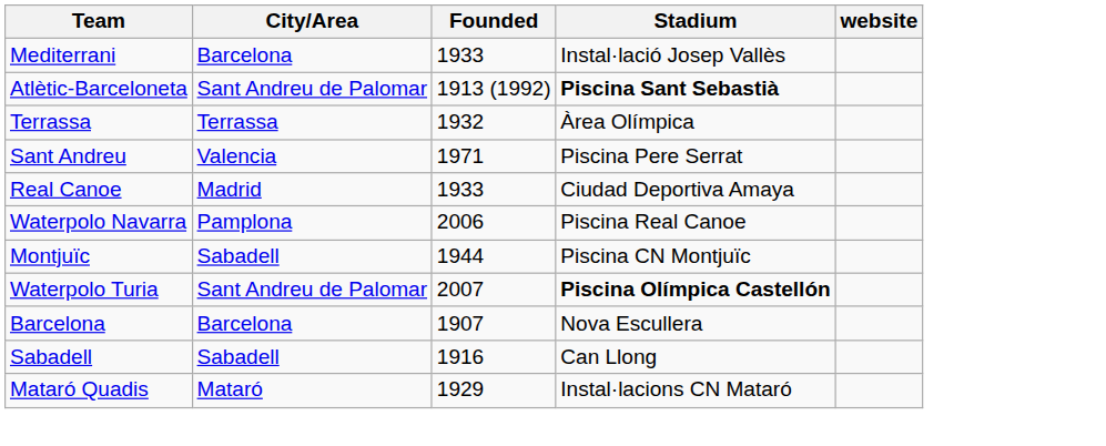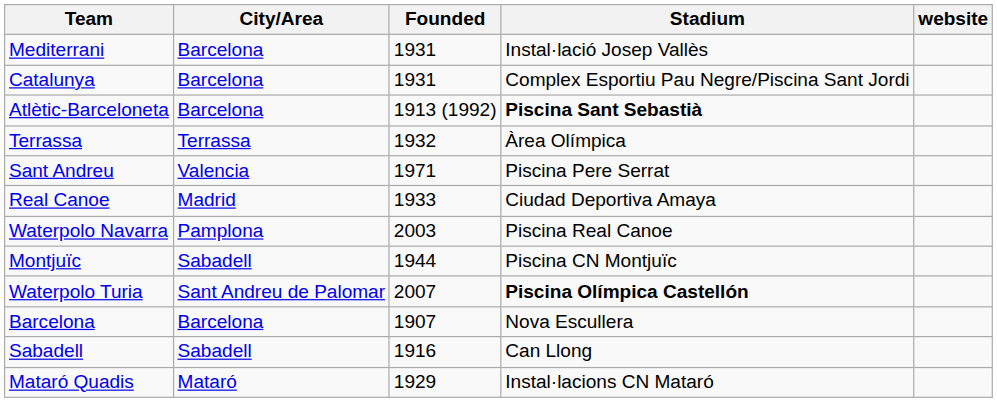 <table class="wikitable sortable">
 <tr>
 <th>Team</th>
 <th>City/Area</th>
 <th>Founded</th>
 <th>Stadium</th>
 <th>website</th>
 </tr>
 <tr>
 <td><a href='#'>Mediterrani</a></td>
 <td><a href='#'>Barcelona</a></td>
-<td>1933</td>
+<td>1931</td>
 <td>Instal·lació Josep Vallès</td>
 <td></td>
 </tr>
 <tr>
+<td><a href='#'>Catalunya</a></td>
+<td><a href='#'>Barcelona</a></td>
+<td>1931</td>
+<td>Complex Esportiu Pau Negre/Piscina Sant Jordi</td>
+<td></td>
+</tr>
+<tr>
 <td><a href='#'>Atlètic-Barceloneta</a></td>
-<td><a href='#'>Sant Andreu de Palomar</a></td>
+<td><a href='#'>Barcelona</a></td>
 <td>1913 (1992)</td>
 <td><strong>Piscina Sant Sebastià</strong></td>
 <td></td>
 </tr>
 <tr>
 <td><a href='#'>Terrassa</a></td>
 <td><a href='#'>Terrassa</a></td>
 <td>1932</td>
 <td>Àrea Olímpica</td>
 <td></td>
 </tr>
 <tr>
 <td><a href='#'>Sant Andreu</a></td>
 <td><a href='#'>Valencia</a></td>
 <td>1971</td>
 <td>Piscina Pere Serrat</td>
 <td></td>
 </tr>
 <tr>
 <td><a href='#'>Real Canoe</a></td>
 <td><a href='#'>Madrid</a></td>
 <td>1933</td>
 <td>Ciudad Deportiva Amaya</td>
 <td></td>
 </tr>
 <tr>
 <td><a href='#'>Waterpolo Navarra</a></td>
 <td><a href='#'>Pamplona</a></td>
-<td>2006</td>
+<td>2003</td>
 <td>Piscina Real Canoe</td>
 <td></td>
 </tr>
 <tr>
 <td><a href='#'>Montjuïc</a></td>
 <td><a href='#'>Sabadell</a></td>
 <td>1944</td>
 <td>Piscina CN Montjuïc</td>
 <td></td>
 </tr>
 <tr>
 <td><a href='#'>Waterpolo Turia</a></td>
 <td><a href='#'>Sant Andreu de Palomar</a></td>
 <td>2007</td>
 <td><strong>Piscina Olímpica Castellón</strong></td>
 <td></td>
 </tr>
 <tr>
 <td><a href='#'>Barcelona</a></td>
 <td><a href='#'>Barcelona</a></td>
 <td>1907</td>
 <td>Nova Escullera</td>
 <td></td>
 </tr>
 <tr>
 <td><a href='#'>Sabadell</a></td>
 <td><a href='#'>Sabadell</a></td>
 <td>1916</td>
 <td>Can Llong</td>
 <td></td>
 </tr>
 <tr>
 <td><a href='#'>Mataró Quadis</a></td>
 <td><a href='#'>Mataró</a></td>
 <td>1929</td>
 <td>Instal·lacions CN Mataró</td>
 <td></td>
 </tr>
 </table>
